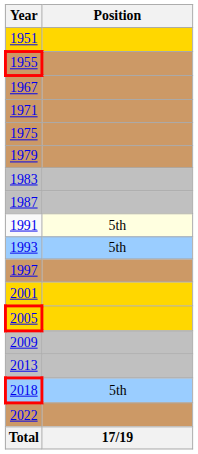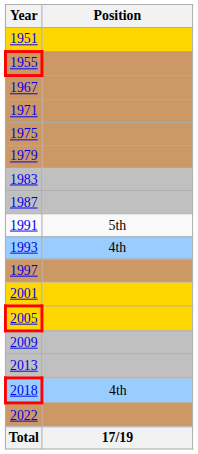 <table class="wikitable" style="text-align: center; font-size:90%;">
 <tr>
 <th>Year</th>
 <th width="150">Position</th>
 </tr>
 <tr bgcolor=gold>
 <td> <a href='#'>1951</a></td>
 <td></td>
 </tr>
 <tr style="background:#c96;">
 <td style="border: 3px solid red"> <a href='#'>1955</a></td>
 <td></td>
 </tr>
 <tr style="background:#c96;">
 <td> <a href='#'>1967</a></td>
 <td></td>
 </tr>
 <tr style="background:#c96;">
 <td> <a href='#'>1971</a></td>
 <td></td>
 </tr>
 <tr style="background:#c96;">
 <td> <a href='#'>1975</a></td>
 <td></td>
 </tr>
 <tr style="background:#c96;">
 <td> <a href='#'>1979</a></td>
 <td></td>
 </tr>
 <tr bgcolor=Silver>
 <td> <a href='#'>1983</a></td>
 <td></td>
 </tr>
 <tr bgcolor=Silver>
 <td> <a href='#'>1987</a></td>
 <td></td>
 </tr>
 <tr>
 <td> <a href='#'>1991</a></td>
-<td style="background: lightyellow;">5th</td>
+<td>5th</td>
 </tr>
 <tr style="background:#9acdff;">
 <td> <a href='#'>1993</a></td>
-<td>5th</td>
+<td>4th</td>
 </tr>
 <tr style="background:#c96;">
 <td> <a href='#'>1997</a></td>
 <td></td>
 </tr>
 <tr bgcolor=gold>
 <td> <a href='#'>2001</a></td>
 <td></td>
 </tr>
 <tr bgcolor=gold>
 <td style="border: 3px solid red"> <a href='#'>2005</a></td>
 <td></td>
 </tr>
 <tr bgcolor=silver>
 <td> <a href='#'>2009</a></td>
 <td></td>
 </tr>
 <tr bgcolor=silver>
 <td> <a href='#'>2013</a></td>
 <td></td>
 </tr>
 <tr style="background:#9acdff;">
 <td style="border: 3px solid red"> <a href='#'>2018</a></td>
-<td>5th</td>
+<td>4th</td>
 </tr>
 <tr style="background:#c96;">
 <td> <a href='#'>2022</a></td>
 <td></td>
 </tr>
 <tr>
 <th>Total</th>
 <th>17/19</th>
 </tr>
 </table>
